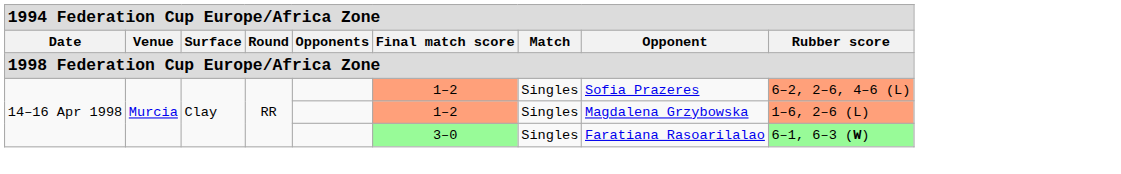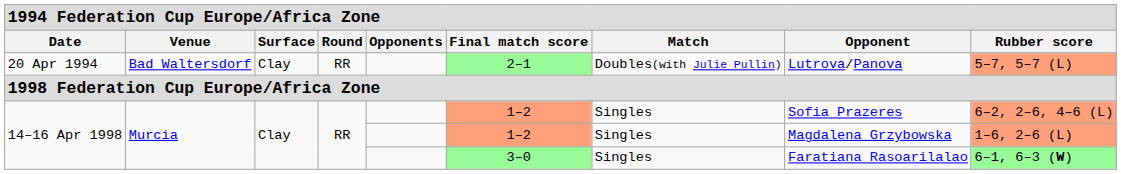 <table class="wikitable" style="font-size:98%;">
 <tr bgcolor="Gainsboro">
 <td colspan="9"><big><strong>1994 Federation Cup Europe/Africa Zone</strong></big></td>
 </tr>
 <tr>
 <th>Date</th>
 <th>Venue</th>
 <th>Surface</th>
 <th>Round</th>
 <th>Opponents</th>
 <th>Final match score</th>
 <th>Match</th>
 <th>Opponent</th>
 <th>Rubber score</th>
+</tr>
+<tr>
+<td>20 Apr 1994</td>
+<td><a href='#'>Bad Waltersdorf</a></td>
+<td>Clay</td>
+<td align="center">RR</td>
+<td></td>
+<td align="center" bgcolor="98FB98">2–1</td>
+<td>Doubles<small>(with <a href='#'>Julie Pullin</a>)</small></td>
+<td><a href='#'>Lutrova</a>/<a href='#'>Panova</a></td>
+<td bgcolor="FFA07A">5–7, 5–7 (L)</td>
 </tr>
 <tr bgcolor="Gainsboro">
 <td colspan="9"><big><strong>1998 Federation Cup Europe/Africa Zone</strong></big></td>
 </tr>
 <tr>
 <td rowspan="3">14–16 Apr 1998</td>
 <td rowspan="3"><a href='#'>Murcia</a></td>
 <td rowspan="3">Clay</td>
 <td align=center rowspan="3">RR</td>
 <td></td>
 <td align="center" bgcolor="FFA07A">1–2</td>
 <td>Singles</td>
 <td><a href='#'>Sofia Prazeres</a></td>
 <td bgcolor="FFA07A">6–2, 2–6, 4–6 (L)</td>
 </tr>
 <tr>
 <td></td>
 <td align="center" bgcolor="FFA07A">1–2</td>
 <td>Singles</td>
 <td><a href='#'>Magdalena Grzybowska</a></td>
 <td bgcolor="FFA07A">1–6, 2–6 (L)</td>
 </tr>
 <tr>
 <td></td>
 <td align="center" bgcolor="98FB98">3–0</td>
 <td>Singles</td>
 <td><a href='#'>Faratiana Rasoarilalao</a></td>
 <td bgcolor="98FB98">6–1, 6–3 (<strong>W</strong>)</td>
 </tr>
 </table>
